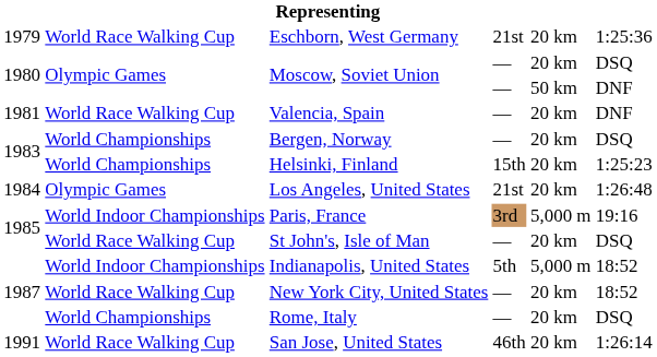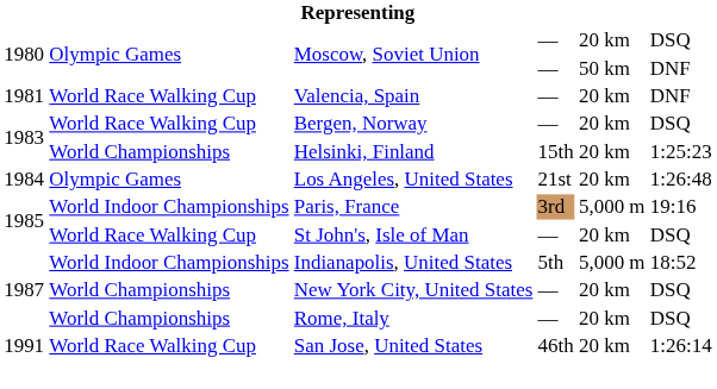 <table>
 <tr>
 <th colspan="6">Representing </th>
-</tr>
-<tr>
-<td>1979</td>
-<td><a href='#'>World Race Walking Cup</a></td>
-<td><a href='#'>Eschborn</a>, <a href='#'>West Germany</a></td>
-<td>21st</td>
-<td>20 km</td>
-<td>1:25:36</td>
 </tr>
 <tr>
 <td rowspan=2>1980</td>
 <td rowspan=2><a href='#'>Olympic Games</a></td>
 <td rowspan=2><a href='#'>Moscow</a>, <a href='#'>Soviet Union</a></td>
 <td>—</td>
 <td>20 km</td>
 <td>DSQ</td>
 </tr>
 <tr>
 <td>—</td>
 <td>50 km</td>
 <td>DNF</td>
 </tr>
 <tr>
 <td>1981</td>
 <td><a href='#'>World Race Walking Cup</a></td>
 <td><a href='#'>Valencia, Spain</a></td>
 <td>—</td>
 <td>20 km</td>
 <td>DNF</td>
 </tr>
 <tr>
 <td rowspan=2>1983</td>
-<td><a href='#'>World Championships</a></td>
+<td><a href='#'>World Race Walking Cup</a></td>
 <td><a href='#'>Bergen, Norway</a></td>
 <td>—</td>
 <td>20 km</td>
 <td>DSQ</td>
 </tr>
 <tr>
 <td><a href='#'>World Championships</a></td>
 <td><a href='#'>Helsinki, Finland</a></td>
 <td>15th</td>
 <td>20 km</td>
 <td>1:25:23</td>
 </tr>
 <tr>
 <td>1984</td>
 <td><a href='#'>Olympic Games</a></td>
 <td><a href='#'>Los Angeles</a>, <a href='#'>United States</a></td>
 <td>21st</td>
 <td>20 km</td>
 <td>1:26:48</td>
 </tr>
 <tr>
 <td rowspan=2>1985</td>
 <td><a href='#'>World Indoor Championships</a></td>
 <td><a href='#'>Paris, France</a></td>
 <td bgcolor="cc9966">3rd</td>
 <td>5,000 m</td>
 <td>19:16</td>
 </tr>
 <tr>
 <td><a href='#'>World Race Walking Cup</a></td>
 <td><a href='#'>St John's</a>, <a href='#'>Isle of Man</a></td>
 <td>—</td>
 <td>20 km</td>
 <td>DSQ</td>
 </tr>
 <tr>
 <td rowspan=3>1987</td>
 <td><a href='#'>World Indoor Championships</a></td>
 <td><a href='#'>Indianapolis</a>, <a href='#'>United States</a></td>
 <td>5th</td>
 <td>5,000 m</td>
 <td>18:52</td>
 </tr>
 <tr>
-<td><a href='#'>World Race Walking Cup</a></td>
+<td><a href='#'>World Championships</a></td>
 <td><a href='#'>New York City, United States</a></td>
 <td>—</td>
 <td>20 km</td>
-<td>18:52</td>
+<td>DSQ</td>
 </tr>
 <tr>
 <td><a href='#'>World Championships</a></td>
 <td><a href='#'>Rome, Italy</a></td>
 <td>—</td>
 <td>20 km</td>
 <td>DSQ</td>
 </tr>
 <tr>
 <td>1991</td>
 <td><a href='#'>World Race Walking Cup</a></td>
 <td><a href='#'>San Jose</a>, <a href='#'>United States</a></td>
 <td>46th</td>
 <td>20 km</td>
 <td>1:26:14</td>
 </tr>
 </table>
